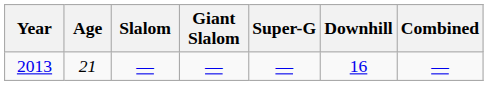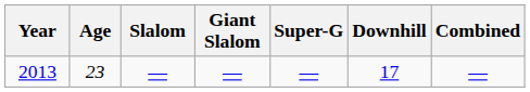 <table class=wikitable style="text-align:center">
 <tr>
 <th>  Year  </th>
 <th> Age </th>
 <th> Slalom </th>
 <th>Giant<br> Slalom </th>
 <th>Super-G</th>
 <th>Downhill</th>
 <th>Combined</th>
 </tr>
 <tr>
 <td><a href='#'>2013</a></td>
-<td><em>21</em></td>
+<td><em>23</em></td>
 <td><a href='#'>—</a></td>
 <td><a href='#'>—</a></td>
 <td><a href='#'>—</a></td>
-<td><a href='#'>16</a></td>
+<td><a href='#'>17</a></td>
 <td><a href='#'>—</a><br></td>
 </tr>
 </table>
